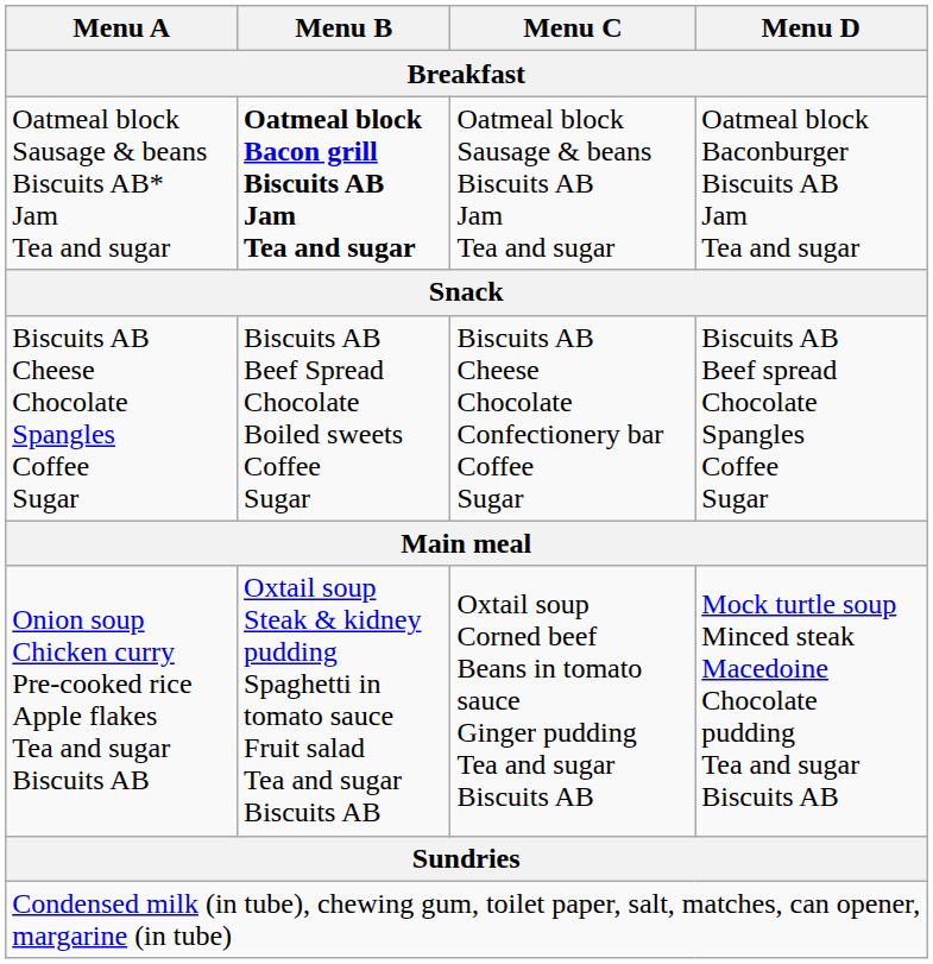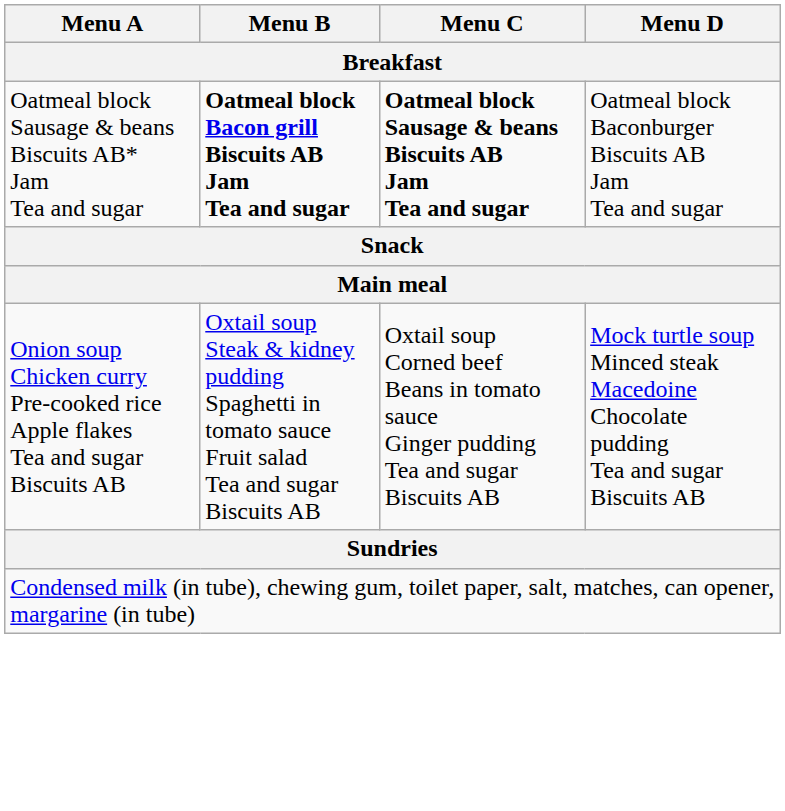 <table class="wikitable collapsible collapsed" style="min-width:400px">
 <tr>
 <th>Menu A</th>
 <th>Menu B</th>
 <th>Menu C</th>
 <th>Menu D</th>
 </tr>
 <tr>
 <th colspan="4">Breakfast</th>
 </tr>
 <tr>
 <td>Oatmeal block<br>Sausage & beans<br>Biscuits AB*<br>Jam<br>Tea and sugar</td>
 <td><strong>Oatmeal block<br><a href='#'>Bacon grill</a><br>Biscuits AB<br>Jam<br>Tea and sugar</strong></td>
-<td>Oatmeal block<br>Sausage & beans<br>Biscuits AB<br>Jam<br>Tea and sugar</td>
+<td><strong>Oatmeal block<br>Sausage & beans<br>Biscuits AB<br>Jam<br>Tea and sugar</strong></td>
 <td>Oatmeal block<br>Baconburger<br>Biscuits AB<br>Jam<br>Tea and sugar</td>
 </tr>
 <tr>
 <th colspan="4">Snack</th>
-</tr>
-<tr>
-<td>Biscuits AB<br>Cheese<br>Chocolate<br><a href='#'>Spangles</a><br>Coffee<br>Sugar</td>
-<td>Biscuits AB<br>Beef Spread<br>Chocolate<br>Boiled sweets<br>Coffee<br>Sugar</td>
-<td>Biscuits AB<br>Cheese<br>Chocolate<br>Confectionery bar<br>Coffee<br>Sugar</td>
-<td>Biscuits AB<br>Beef spread<br>Chocolate<br>Spangles<br>Coffee<br>Sugar</td>
 </tr>
 <tr>
 <th colspan="4">Main meal</th>
 </tr>
 <tr>
 <td><a href='#'>Onion soup</a><br><a href='#'>Chicken curry</a><br>Pre-cooked rice<br>Apple flakes<br>Tea and sugar<br>Biscuits AB</td>
 <td><a href='#'>Oxtail soup</a><br><a href='#'>Steak & kidney</a><br><a href='#'>pudding</a><br>Spaghetti in<br>tomato sauce<br>Fruit salad<br>Tea and sugar<br>Biscuits AB</td>
 <td>Oxtail soup<br>Corned beef<br>Beans in tomato<br>sauce<br>Ginger pudding<br>Tea and sugar<br>Biscuits AB</td>
 <td><a href='#'>Mock turtle soup</a><br>Minced steak<br><a href='#'>Macedoine</a><br>Chocolate<br>pudding<br>Tea and sugar<br>Biscuits AB</td>
 </tr>
 <tr>
 <th colspan="4">Sundries</th>
 </tr>
 <tr>
 <td colspan="4"><a href='#'>Condensed milk</a> (in tube), chewing gum, toilet paper, salt, matches, can opener,<br><a href='#'>margarine</a> (in tube)</td>
 </tr>
 </table>
